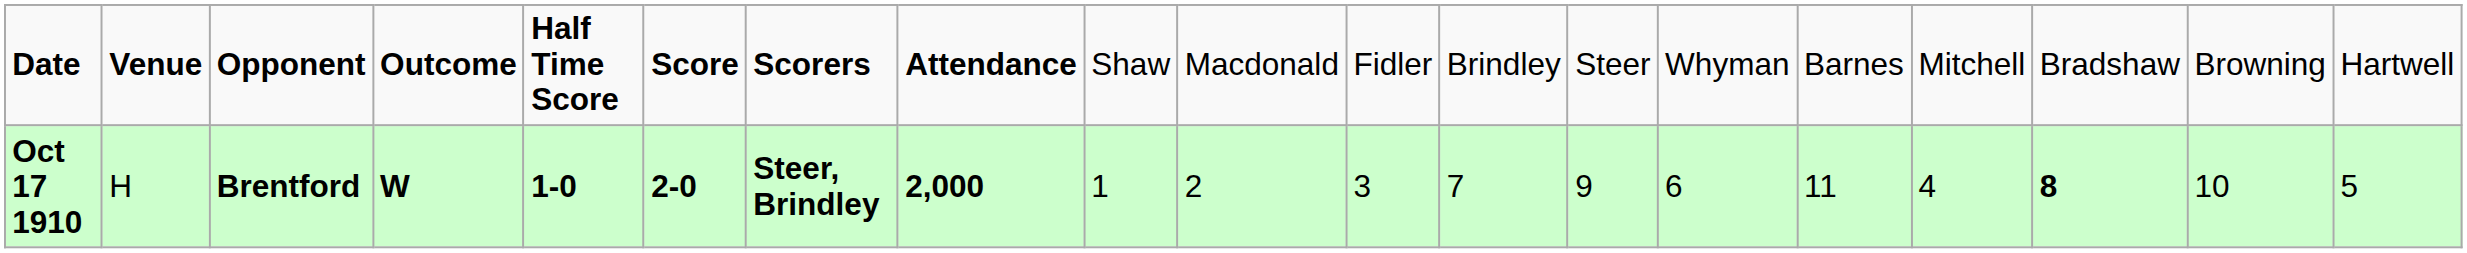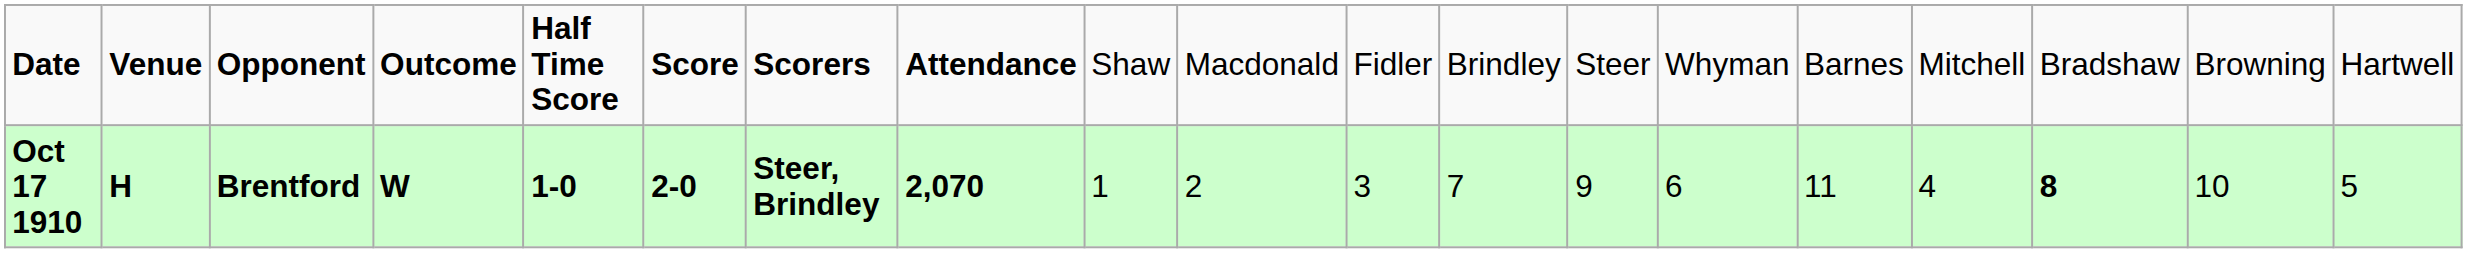 <table class="wikitable">
 <tr>
 <td><strong>Date</strong></td>
 <td><strong>Venue</strong></td>
 <td><strong>Opponent</strong></td>
 <td><strong>Outcome</strong></td>
 <td><strong>Half Time Score</strong></td>
 <td><strong>Score</strong></td>
 <td><strong>Scorers</strong></td>
 <td><strong>Attendance</strong></td>
 <td>Shaw</td>
 <td>Macdonald</td>
 <td>Fidler</td>
 <td>Brindley</td>
 <td>Steer</td>
 <td>Whyman</td>
 <td>Barnes</td>
 <td>Mitchell</td>
 <td>Bradshaw</td>
 <td>Browning</td>
 <td>Hartwell</td>
 </tr>
 <tr bgcolor="#CCFFCC">
 <td><strong>Oct 17 1910</strong></td>
-<td>H</td>
+<td><strong>H</strong></td>
 <td><strong>Brentford</strong></td>
 <td><strong>W</strong></td>
 <td><strong>1-0</strong></td>
 <td><strong>2-0</strong></td>
 <td><strong>Steer, Brindley</strong></td>
-<td><strong>2,000</strong></td>
+<td><strong>2,070</strong></td>
 <td>1</td>
 <td>2</td>
 <td>3</td>
 <td>7</td>
 <td>9</td>
 <td>6</td>
 <td>11</td>
 <td>4</td>
 <td><strong>8</strong></td>
 <td>10</td>
 <td>5</td>
 </tr>
 </table>
